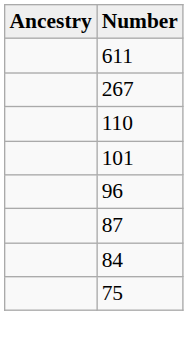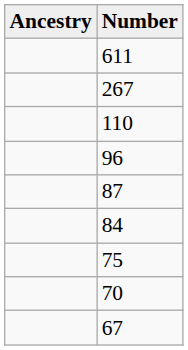 <table style="float: center;" class="wikitable">
 <tr>
 <th style="background:#efefef;">Ancestry</th>
 <th style="background:#efefef;">Number</th>
 </tr>
 <tr>
 <td></td>
 <td>611</td>
 </tr>
 <tr>
 <td></td>
 <td>267</td>
 </tr>
 <tr>
 <td></td>
 <td>110</td>
 </tr>
 <tr>
 <td></td>
-<td>101</td>
-</tr>
-<tr>
-<td></td>
 <td>96</td>
 </tr>
 <tr>
 <td></td>
 <td>87</td>
 </tr>
 <tr>
 <td></td>
 <td>84</td>
 </tr>
 <tr>
 <td></td>
 <td>75</td>
 </tr>
+<tr>
+<td></td>
+<td>70</td>
+</tr>
+<tr>
+<td></td>
+<td>67</td>
+</tr>
 </table>
